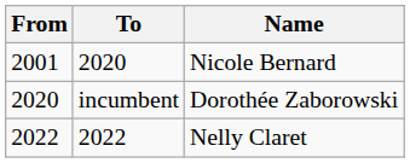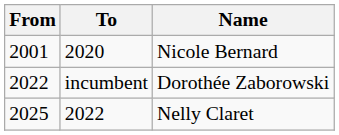 <table class="wikitable">
 <tr>
 <th>From</th>
 <th>To</th>
 <th>Name</th>
 </tr>
 <tr>
 <td>2001</td>
 <td>2020</td>
 <td>Nicole Bernard</td>
 </tr>
 <tr>
-<td>2020</td>
+<td>2022</td>
 <td>incumbent</td>
 <td>Dorothée Zaborowski</td>
 </tr>
 <tr>
-<td>2022</td>
+<td>2025</td>
 <td>2022</td>
 <td>Nelly Claret</td>
 </tr>
 </table>
